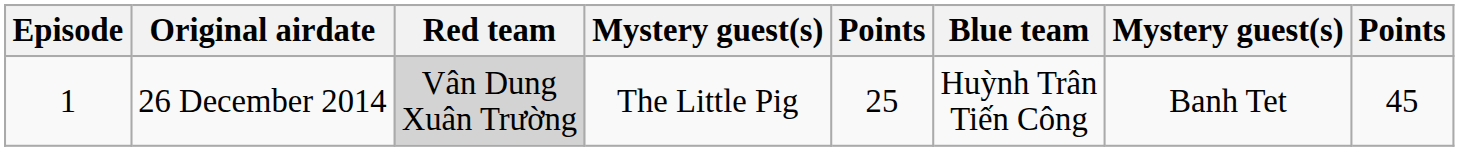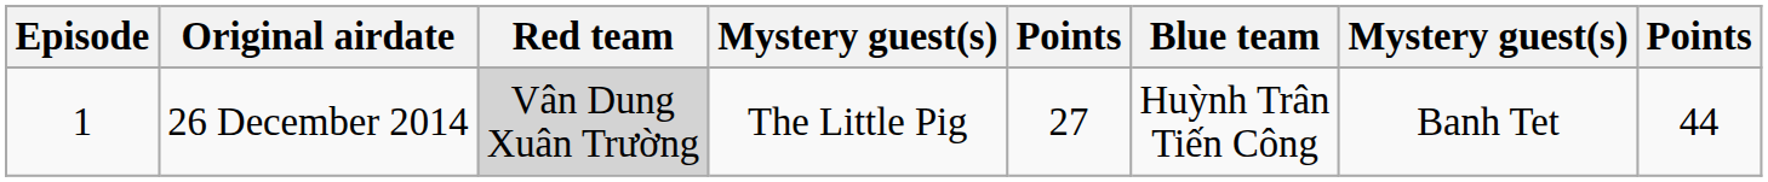 <table class="wikitable" style="text-align:center;">
 <tr>
 <th>Episode</th>
 <th>Original airdate</th>
 <th>Red team</th>
 <th>Mystery guest(s)</th>
 <th>Points</th>
 <th>Blue team</th>
 <th>Mystery guest(s)</th>
 <th>Points</th>
 </tr>
 <tr>
 <td>1</td>
 <td>26 December 2014</td>
 <td style="background: lightgrey;">Vân Dung <br> Xuân Trường</td>
 <td>The Little Pig</td>
-<td>25</td>
+<td>27</td>
 <td>Huỳnh Trân <br> Tiến Công</td>
 <td>Banh Tet</td>
-<td>45</td>
+<td>44</td>
 </tr>
 </table>
